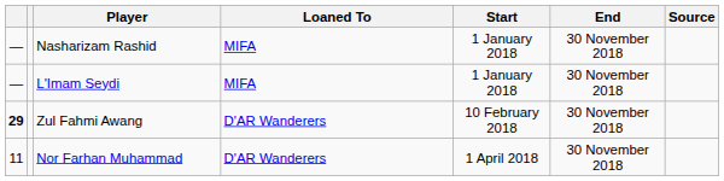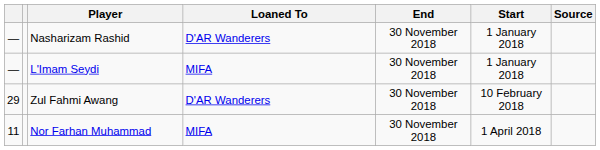 <table class="wikitable plainrowheaders sortable" style="font-size:95%">
 <tr>
 <th></th>
 <th></th>
 <th scope="col" style="width:200px;">Player</th>
 <th scope="col" style="width:250px;">Loaned To</th>
+<th scope="col" style="width:120px;">End</th>
 <th scope="col" style="width:100px;">Start</th>
-<th scope="col" style="width:120px;">End</th>
 <th>Source</th>
 </tr>
 <tr>
 <td align=center>—</td>
 <td align=center></td>
 <td> Nasharizam Rashid</td>
-<td align=left> <a href='#'>MIFA</a></td>
+<td align=left> <a href='#'>D'AR Wanderers</a></td>
+<td align=center>30 November 2018</td>
 <td align=center>1 January 2018</td>
-<td align=center>30 November 2018</td>
 <td align=center></td>
 </tr>
 <tr>
 <td align=center>—</td>
 <td align=center></td>
 <td> <a href='#'>L'Imam Seydi</a></td>
 <td align=left> <a href='#'>MIFA</a></td>
+<td align=center>30 November 2018</td>
 <td align=center>1 January 2018</td>
-<td align=center>30 November 2018</td>
 <td align=center></td>
 </tr>
 <tr>
-<td align=center><strong>29</strong></td>
+<td align=center>29</td>
 <td align=center></td>
 <td> Zul Fahmi Awang</td>
 <td align=left> <a href='#'>D'AR Wanderers</a></td>
+<td align=center>30 November 2018</td>
 <td align=center>10 February 2018</td>
-<td align=center>30 November 2018</td>
 <td align=center></td>
 </tr>
 <tr>
 <td align=center>11</td>
 <td align=center></td>
 <td> <a href='#'>Nor Farhan Muhammad</a></td>
-<td align=left> <a href='#'>D'AR Wanderers</a></td>
+<td align=left> <a href='#'>MIFA</a></td>
+<td align=center>30 November 2018</td>
 <td align=center>1 April 2018</td>
-<td align=center>30 November 2018</td>
 <td align=center></td>
 </tr>
 </table>
